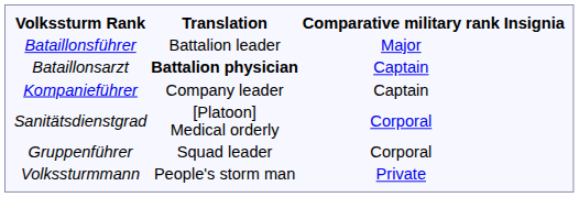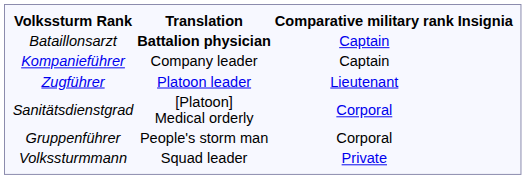 <table style="border:1px solid #8888aa; background-color:#f7f8ff; padding:5px; font-size:95%; margin: 0px 12px 12px 0px;">
 <tr align="center">
 <th>Volkssturm Rank</th>
 <th>Translation</th>
 <th>Comparative military rank</th>
 <th>Insignia</th>
-</tr>
-<tr align="center">
-<td><em><a href='#'>Bataillonsführer</a></em></td>
-<td>Battalion leader</td>
-<td><a href='#'>Major</a></td>
-<td></td>
 </tr>
 <tr align="center">
 <td><em>Bataillonsarzt</em></td>
 <td><strong>Battalion physician</strong></td>
 <td><a href='#'>Captain</a></td>
 <td><br></td>
 </tr>
 <tr align="center">
 <td><em><a href='#'>Kompanieführer</a></em></td>
 <td>Company leader</td>
 <td>Captain</td>
 <td></td>
 </tr>
 <tr align="center">
+<td><em><a href='#'>Zugführer</a></em></td>
+<td><a href='#'>Platoon leader</a></td>
+<td><a href='#'>Lieutenant</a></td>
+<td></td>
+</tr>
+<tr align="center">
 <td><em>Sanitätsdienstgrad</em></td>
 <td>[Platoon]<br>Medical orderly</td>
 <td><a href='#'>Corporal</a></td>
 <td></td>
 </tr>
 <tr align="center">
 <td><em>Gruppenführer</em></td>
-<td>Squad leader</td>
+<td>People's storm man</td>
 <td>Corporal</td>
 <td></td>
 </tr>
 <tr align="center">
 <td><em>Volkssturmmann</em></td>
-<td>People's storm man</td>
+<td>Squad leader</td>
 <td><a href='#'>Private</a></td>
 <td></td>
 </tr>
 </table>
